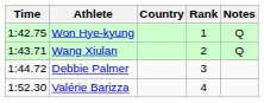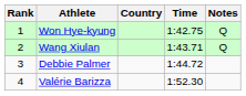 <table class="wikitable" style="text-align:center">
 <tr>
-<th>Time</th>
+<th>Rank</th>
 <th>Athlete</th>
 <th>Country</th>
-<th>Rank</th>
+<th>Time</th>
 <th>Notes</th>
 </tr>
 <tr bgcolor=ccffcc>
-<td>1:42.75</td>
+<td>1</td>
 <td align=left><a href='#'>Won Hye-kyung</a></td>
 <td align=left></td>
-<td>1</td>
+<td>1:42.75</td>
 <td>Q</td>
 </tr>
 <tr bgcolor=ccffcc>
-<td>1:43.71</td>
+<td>2</td>
 <td align=left><a href='#'>Wang Xiulan</a></td>
 <td align=left></td>
-<td>2</td>
+<td>1:43.71</td>
 <td>Q</td>
 </tr>
 <tr>
-<td>1:44.72</td>
+<td>3</td>
 <td align=left><a href='#'>Debbie Palmer</a></td>
 <td align=left></td>
-<td>3</td>
+<td>1:44.72</td>
 <td></td>
 </tr>
 <tr>
-<td>1:52.30</td>
+<td>4</td>
 <td align=left><a href='#'>Valérie Barizza</a></td>
 <td align=left></td>
-<td>4</td>
+<td>1:52.30</td>
 <td></td>
 </tr>
 </table>
